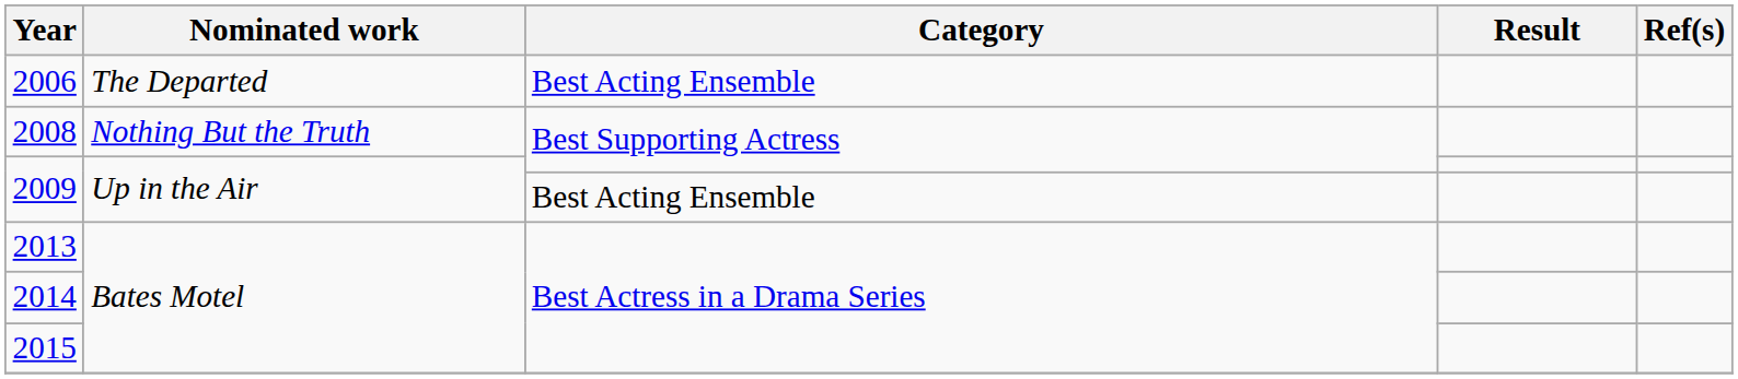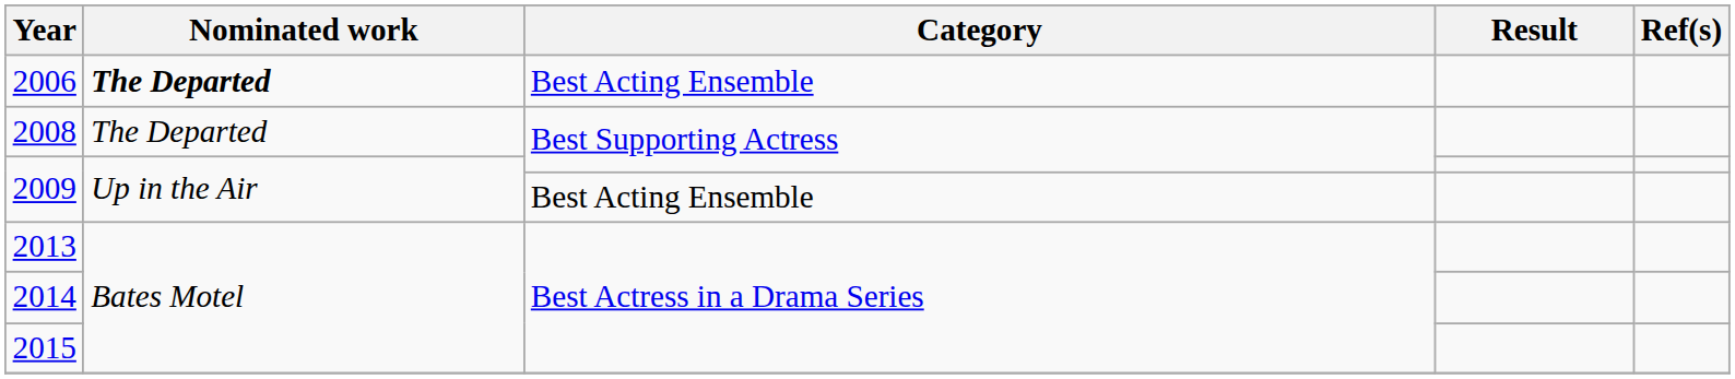 <table class="wikitable">
 <tr>
 <th width=4%>Year</th>
 <th width=27%>Nominated work</th>
 <th width=57%>Category</th>
 <th width=12%>Result</th>
 <th width=4%>Ref(s)</th>
 </tr>
 <tr>
 <td><a href='#'>2006</a></td>
-<td><em>The Departed</em></td>
+<td><strong><em>The Departed</em></strong></td>
 <td><a href='#'>Best Acting Ensemble</a></td>
 <td></td>
 <td></td>
 </tr>
 <tr>
 <td><a href='#'>2008</a></td>
-<td><em><a href='#'>Nothing But the Truth</a></em></td>
+<td><em>The Departed</em></td>
 <td rowspan="2"><a href='#'>Best Supporting Actress</a></td>
 <td></td>
 <td></td>
 </tr>
 <tr>
 <td rowspan="2"><a href='#'>2009</a></td>
 <td rowspan="2"><em>Up in the Air</em></td>
 <td></td>
 <td></td>
 </tr>
 <tr>
 <td>Best Acting Ensemble</td>
 <td></td>
 <td></td>
 </tr>
 <tr>
 <td><a href='#'>2013</a></td>
 <td rowspan="3"><em>Bates Motel</em></td>
 <td rowspan="3"><a href='#'>Best Actress in a Drama Series</a></td>
 <td></td>
 <td></td>
 </tr>
 <tr>
 <td><a href='#'>2014</a></td>
 <td></td>
 <td></td>
 </tr>
 <tr>
 <td><a href='#'>2015</a></td>
 <td></td>
 <td></td>
 </tr>
 <tr>
 </tr>
 </table>
